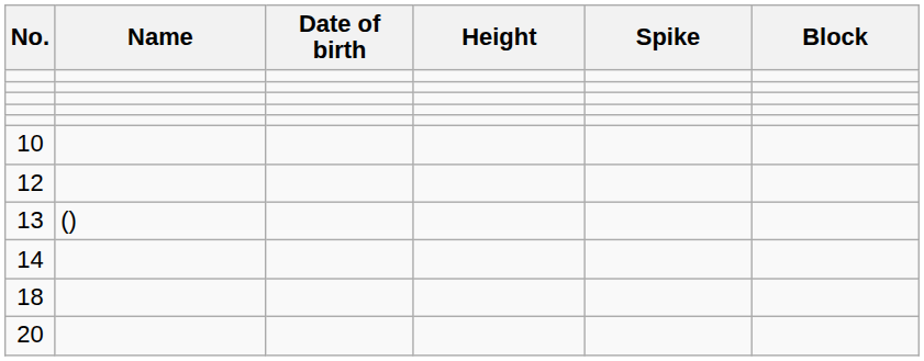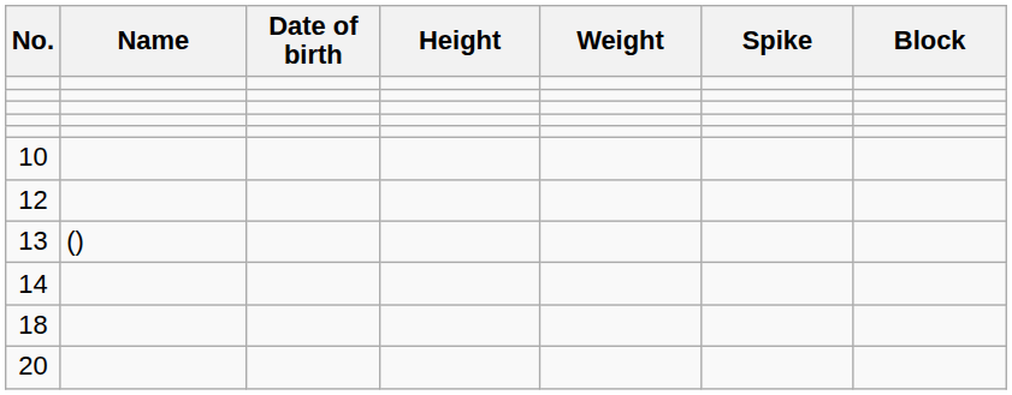 <table class="wikitable sortable" style="font-size:100%; text-align:center;">
 <tr>
 <th>No.</th>
 <th style="width:12em">Name</th>
 <th style="width:8em">Date of birth</th>
 <th style="width:9em">Height</th>
+<th style="width:9em">Weight</th>
 <th style="width:9em">Spike</th>
 <th style="width:9em">Block</th>
 </tr>
 <tr>
 <td></td>
 <td align=left></td>
 <td align=right></td>
+<td></td>
 <td></td>
 <td></td>
 <td></td>
 </tr>
 <tr>
 <td></td>
 <td align=left> </td>
 <td align=right></td>
 <td></td>
 <td></td>
 <td></td>
+<td></td>
 </tr>
 <tr>
 <td></td>
 <td align=left></td>
 <td align=right></td>
+<td></td>
 <td></td>
 <td></td>
 <td></td>
 </tr>
 <tr>
 <td></td>
 <td align=left> </td>
 <td align=right></td>
 <td></td>
 <td></td>
 <td></td>
+<td></td>
 </tr>
 <tr>
 <td></td>
 <td align=left> </td>
 <td align=right></td>
+<td></td>
 <td></td>
 <td></td>
 <td></td>
 </tr>
 <tr>
 <td>10</td>
 <td align=left> </td>
 <td align=right></td>
 <td></td>
 <td></td>
 <td></td>
+<td></td>
 </tr>
 <tr>
 <td>12</td>
 <td align=left></td>
 <td align=right></td>
+<td></td>
 <td></td>
 <td></td>
 <td></td>
 </tr>
 <tr>
 <td>13</td>
 <td align=left>  ()</td>
 <td align=right></td>
 <td></td>
 <td></td>
 <td></td>
+<td></td>
 </tr>
 <tr>
 <td>14</td>
 <td align=left> </td>
 <td align=right></td>
+<td></td>
 <td></td>
 <td></td>
 <td></td>
 </tr>
 <tr>
 <td>18</td>
 <td align=left> </td>
 <td align=right></td>
 <td></td>
 <td></td>
 <td></td>
+<td></td>
 </tr>
 <tr>
 <td>20</td>
 <td align=left> </td>
 <td align=right></td>
 <td></td>
 <td></td>
 <td></td>
+<td></td>
 </tr>
 </table>
